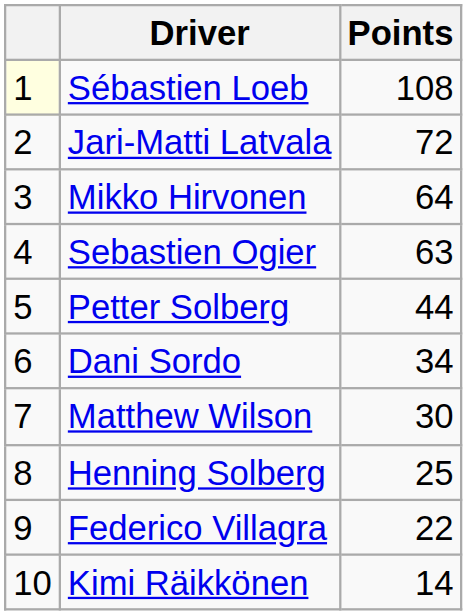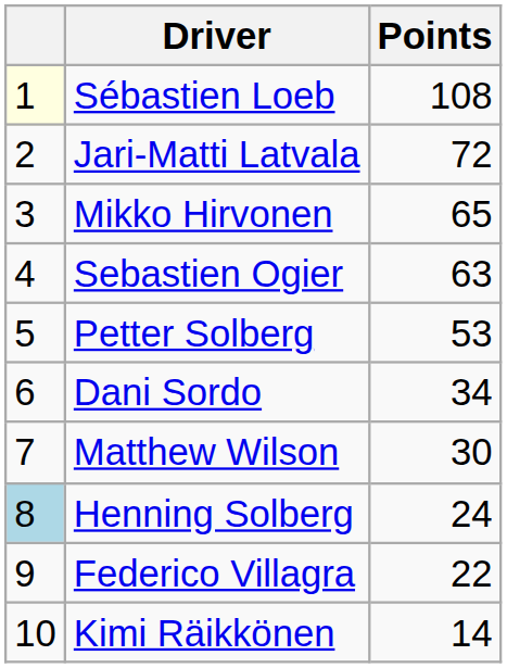 <table class="wikitable" style="font-size: 95%;">
 <tr>
 <th></th>
 <th>Driver</th>
 <th>Points</th>
 </tr>
 <tr>
 <td style="background: lightyellow;">1</td>
 <td> <a href='#'>Sébastien Loeb</a></td>
 <td align="right">108</td>
 </tr>
 <tr>
 <td>2</td>
 <td> <a href='#'>Jari-Matti Latvala</a></td>
 <td align="right">72</td>
 </tr>
 <tr>
 <td>3</td>
 <td> <a href='#'>Mikko Hirvonen</a></td>
-<td align="right">64</td>
+<td align="right">65</td>
 </tr>
 <tr>
 <td>4</td>
 <td> <a href='#'>Sebastien Ogier</a></td>
 <td align="right">63</td>
 </tr>
 <tr>
 <td>5</td>
 <td> <a href='#'>Petter Solberg</a></td>
-<td align="right">44</td>
+<td align="right">53</td>
 </tr>
 <tr>
 <td>6</td>
 <td> <a href='#'>Dani Sordo</a></td>
 <td align="right">34</td>
 </tr>
 <tr>
 <td>7</td>
 <td> <a href='#'>Matthew Wilson</a></td>
 <td align="right">30</td>
 </tr>
 <tr>
-<td>8</td>
+<td style="background: lightblue;">8</td>
 <td> <a href='#'>Henning Solberg</a></td>
-<td align="right">25</td>
+<td align="right">24</td>
 </tr>
 <tr>
 <td>9</td>
 <td> <a href='#'>Federico Villagra</a></td>
 <td align="right">22</td>
 </tr>
 <tr>
 <td>10</td>
 <td> <a href='#'>Kimi Räikkönen</a></td>
 <td align="right">14</td>
 </tr>
 </table>
